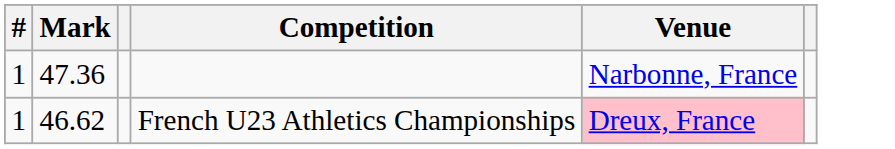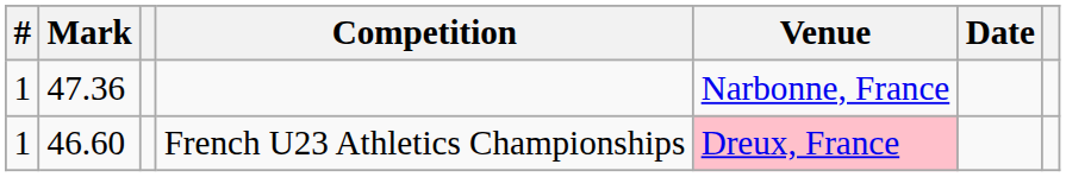 <table class="wikitable sortable">
 <tr>
 <th>#</th>
 <th>Mark</th>
 <th class=unsortable></th>
 <th>Competition</th>
 <th>Venue</th>
+<th>Date</th>
 <th class=unsortable></th>
 </tr>
 <tr>
 <td align=center>1</td>
 <td>47.36</td>
 <td></td>
 <td></td>
 <td><a href='#'>Narbonne, France</a></td>
+<td align=right></td>
 <td></td>
 </tr>
 <tr>
 <td align=center>1</td>
-<td>46.62</td>
+<td>46.60</td>
 <td></td>
 <td>French U23 Athletics Championships</td>
 <td style="background: pink;"><a href='#'>Dreux, France</a></td>
+<td align=right></td>
 <td></td>
 </tr>
 </table>
